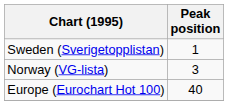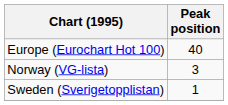 <table class="wikitable sortable">
 <tr>
 <th>Chart (1995)</th>
 <th>Peak<br>position</th>
 </tr>
 <tr>
-<td>Sweden (<a href='#'>Sverigetopplistan</a>)</td>
-<td align="center">1</td>
+<td>Europe (<a href='#'>Eurochart Hot 100</a>)</td>
+<td align="center">40</td>
 </tr>
 <tr>
 <td>Norway (<a href='#'>VG-lista</a>)</td>
 <td align="center">3</td>
 </tr>
 <tr>
-<td>Europe (<a href='#'>Eurochart Hot 100</a>)</td>
-<td align="center">40</td>
+<td>Sweden (<a href='#'>Sverigetopplistan</a>)</td>
+<td align="center">1</td>
 </tr>
 <tr>
 </tr>
 </table>
